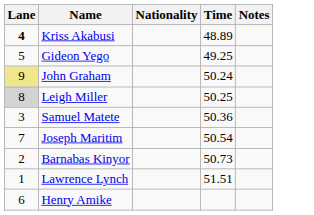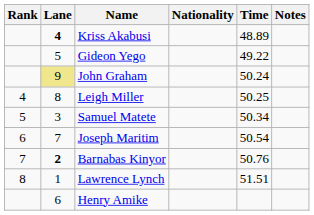 <table class="wikitable sortable" style=" text-align:center">
 <tr>
+<th>Rank</th>
 <th>Lane</th>
 <th>Name</th>
 <th>Nationality</th>
 <th>Time</th>
 <th>Notes</th>
 </tr>
 <tr>
+<td></td>
 <td><strong>4</strong></td>
 <td align=left><a href='#'>Kriss Akabusi</a></td>
 <td align=left></td>
 <td>48.89</td>
 <td></td>
 </tr>
 <tr>
+<td></td>
 <td>5</td>
 <td align=left><a href='#'>Gideon Yego</a></td>
 <td align=left></td>
-<td>49.25</td>
+<td>49.22</td>
 <td></td>
 </tr>
 <tr>
+<td></td>
 <td style="background: khaki;">9</td>
 <td align=left><a href='#'>John Graham</a></td>
 <td align=left></td>
 <td>50.24</td>
 <td></td>
 </tr>
 <tr>
-<td style="background: lightgrey;">8</td>
+<td>4</td>
+<td>8</td>
 <td align=left><a href='#'>Leigh Miller</a></td>
 <td align=left></td>
 <td>50.25</td>
 <td></td>
 </tr>
 <tr>
+<td>5</td>
 <td>3</td>
 <td align=left><a href='#'>Samuel Matete</a></td>
 <td align=left></td>
-<td>50.36</td>
+<td>50.34</td>
 <td></td>
 </tr>
 <tr>
+<td>6</td>
 <td>7</td>
 <td align=left><a href='#'>Joseph Maritim</a></td>
 <td align=left></td>
 <td>50.54</td>
 <td></td>
 </tr>
 <tr>
-<td>2</td>
+<td>7</td>
+<td><strong>2</strong></td>
 <td align=left><a href='#'>Barnabas Kinyor</a></td>
 <td align=left></td>
-<td>50.73</td>
+<td>50.76</td>
 <td></td>
 </tr>
 <tr>
+<td>8</td>
 <td>1</td>
 <td align=left><a href='#'>Lawrence Lynch</a></td>
 <td align=left></td>
 <td>51.51</td>
 <td></td>
 </tr>
 <tr>
+<td></td>
 <td>6</td>
 <td align=left><a href='#'>Henry Amike</a></td>
 <td align=left></td>
 <td></td>
 <td></td>
 </tr>
 </table>
